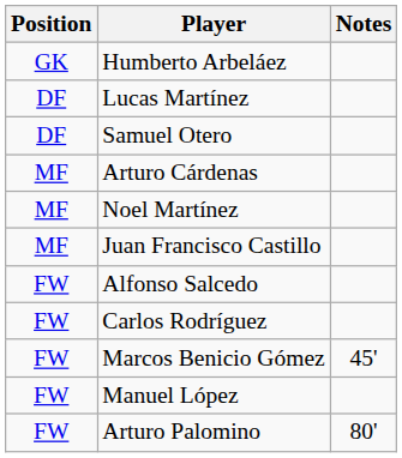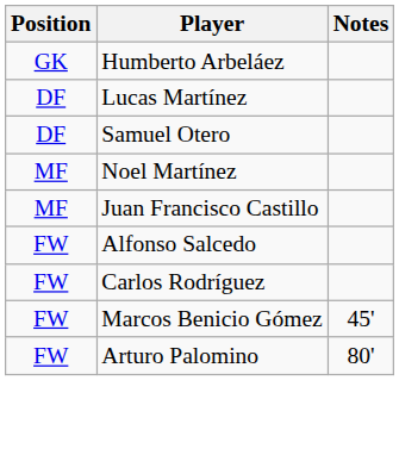 <table class="wikitable" style="text-align:center">
 <tr>
 <th>Position</th>
 <th>Player</th>
 <th>Notes</th>
 </tr>
 <tr>
 <td><a href='#'>GK</a></td>
 <td align="left"> Humberto Arbeláez</td>
 <td></td>
 </tr>
 <tr>
 <td><a href='#'>DF</a></td>
 <td align="left"> Lucas Martínez</td>
 <td></td>
 </tr>
 <tr>
 <td><a href='#'>DF</a></td>
 <td align="left"> Samuel Otero</td>
-<td></td>
-</tr>
-<tr>
-<td><a href='#'>MF</a></td>
-<td align="left"> Arturo Cárdenas</td>
 <td></td>
 </tr>
 <tr>
 <td><a href='#'>MF</a></td>
 <td align="left"> Noel Martínez</td>
 <td></td>
 </tr>
 <tr>
 <td><a href='#'>MF</a></td>
 <td align="left"> Juan Francisco Castillo</td>
 <td></td>
 </tr>
 <tr>
 <td><a href='#'>FW</a></td>
 <td align="left"> Alfonso Salcedo</td>
 <td></td>
 </tr>
 <tr>
 <td><a href='#'>FW</a></td>
 <td align="left"> Carlos Rodríguez</td>
 <td></td>
 </tr>
 <tr>
 <td><a href='#'>FW</a></td>
 <td align="left"> Marcos Benicio Gómez</td>
 <td> 45'</td>
 </tr>
 <tr>
 <td><a href='#'>FW</a></td>
-<td align="left"> Manuel López</td>
-<td></td>
-</tr>
-<tr>
-<td><a href='#'>FW</a></td>
 <td align="left"> Arturo Palomino</td>
 <td> 80'</td>
 </tr>
 </table>
